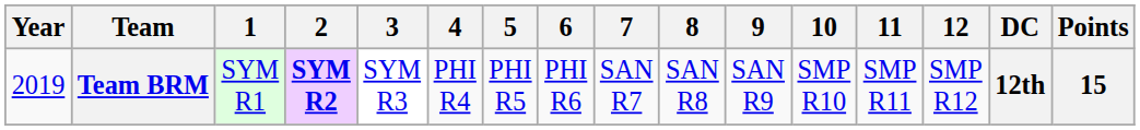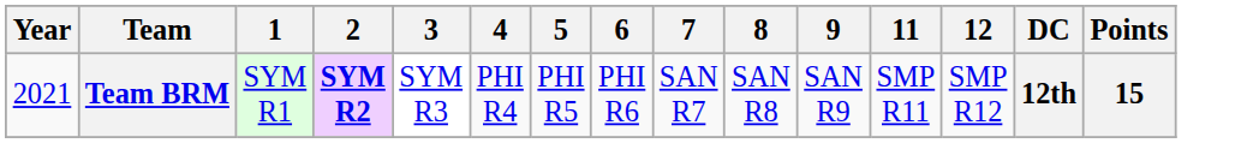 <table class="wikitable" style="text-align:center; font-size:85%">
 <tr>
 <th>Year</th>
 <th>Team</th>
 <th>1</th>
 <th>2</th>
 <th>3</th>
 <th>4</th>
 <th>5</th>
 <th>6</th>
 <th>7</th>
 <th>8</th>
 <th>9</th>
-<th>10</th>
 <th>11</th>
 <th>12</th>
 <th>DC</th>
 <th>Points</th>
 </tr>
 <tr>
-<td><a href='#'>2019</a></td>
+<td><a href='#'>2021</a></td>
 <th nowrap><a href='#'>Team BRM</a></th>
 <td style="background:#dfffdf"><a href='#'>SYM<br>R1</a><br></td>
 <td style="background:#EFCFFF"><strong><a href='#'>SYM<br>R2</a><br></strong></td>
 <td style="background:#ffffff"><a href='#'>SYM<br>R3</a><br></td>
 <td><a href='#'>PHI<br>R4</a></td>
 <td><a href='#'>PHI<br>R5</a></td>
 <td><a href='#'>PHI<br>R6</a></td>
 <td><a href='#'>SAN<br>R7</a></td>
 <td><a href='#'>SAN<br>R8</a></td>
 <td><a href='#'>SAN<br>R9</a></td>
-<td><a href='#'>SMP<br>R10</a></td>
 <td><a href='#'>SMP<br>R11</a></td>
 <td><a href='#'>SMP<br>R12</a></td>
 <th>12th</th>
 <th>15</th>
 </tr>
 </table>
